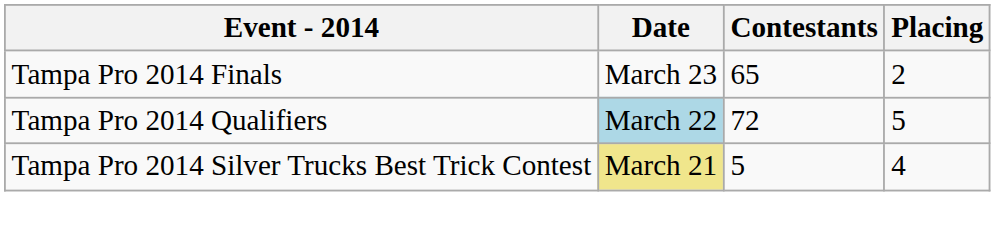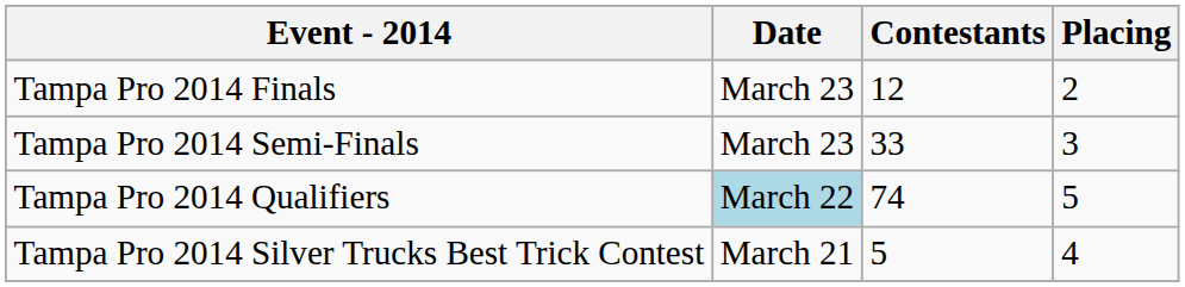 <table class="wikitable">
 <tr>
 <th>Event - 2014</th>
 <th>Date</th>
 <th>Contestants</th>
 <th>Placing</th>
 </tr>
 <tr>
 <td>Tampa Pro 2014 Finals</td>
 <td>March 23</td>
-<td>65</td>
+<td>12</td>
 <td>2</td>
+</tr>
+<tr>
+<td>Tampa Pro 2014 Semi-Finals</td>
+<td>March 23</td>
+<td>33</td>
+<td>3</td>
 </tr>
 <tr>
 <td>Tampa Pro 2014 Qualifiers</td>
 <td style="background: lightblue;">March 22</td>
-<td>72</td>
+<td>74</td>
 <td>5</td>
 </tr>
 <tr>
 <td>Tampa Pro 2014 Silver Trucks Best Trick Contest</td>
-<td style="background: khaki;">March 21</td>
+<td>March 21</td>
 <td>5</td>
 <td>4</td>
 </tr>
 </table>
